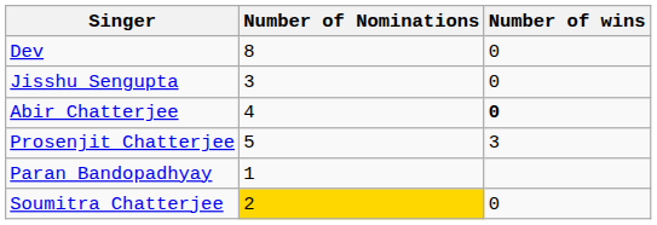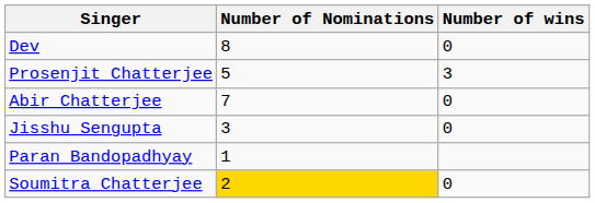 <table class="sortable wikitable">
 <tr>
 <th>Singer</th>
 <th>Number of Nominations</th>
 <th>Number of wins</th>
 </tr>
 <tr>
 <td><a href='#'>Dev</a></td>
 <td>8</td>
 <td>0</td>
 </tr>
 <tr>
+<td><a href='#'>Prosenjit Chatterjee</a></td>
+<td>5</td>
+<td>3</td>
+</tr>
+<tr>
+<td><a href='#'>Abir Chatterjee</a></td>
+<td>7</td>
+<td>0</td>
+</tr>
+<tr>
 <td><a href='#'>Jisshu Sengupta</a></td>
 <td>3</td>
 <td>0</td>
-</tr>
-<tr>
-<td><a href='#'>Abir Chatterjee</a></td>
-<td>4</td>
-<td><strong>0</strong></td>
-</tr>
-<tr>
-<td><a href='#'>Prosenjit Chatterjee</a></td>
-<td>5</td>
-<td>3</td>
 </tr>
 <tr>
 <td><a href='#'>Paran Bandopadhyay</a></td>
 <td 2>1</td>
 </tr>
 <tr>
 <td><a href='#'>Soumitra Chatterjee</a></td>
 <td style="background: gold;">2</td>
 <td>0</td>
 </tr>
 </table>
